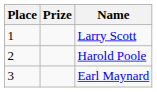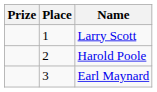 <table class="wikitable">
 <tr>
+<th>Prize</th>
 <th>Place</th>
-<th>Prize</th>
 <th>Name</th>
 </tr>
 <tr>
+<td></td>
 <td>1</td>
-<td></td>
 <td> <a href='#'>Larry Scott</a></td>
 </tr>
 <tr>
+<td></td>
 <td>2</td>
-<td></td>
 <td> <a href='#'>Harold Poole</a></td>
 </tr>
 <tr>
+<td></td>
 <td>3</td>
-<td></td>
 <td> <a href='#'>Earl Maynard</a></td>
 </tr>
 </table>
